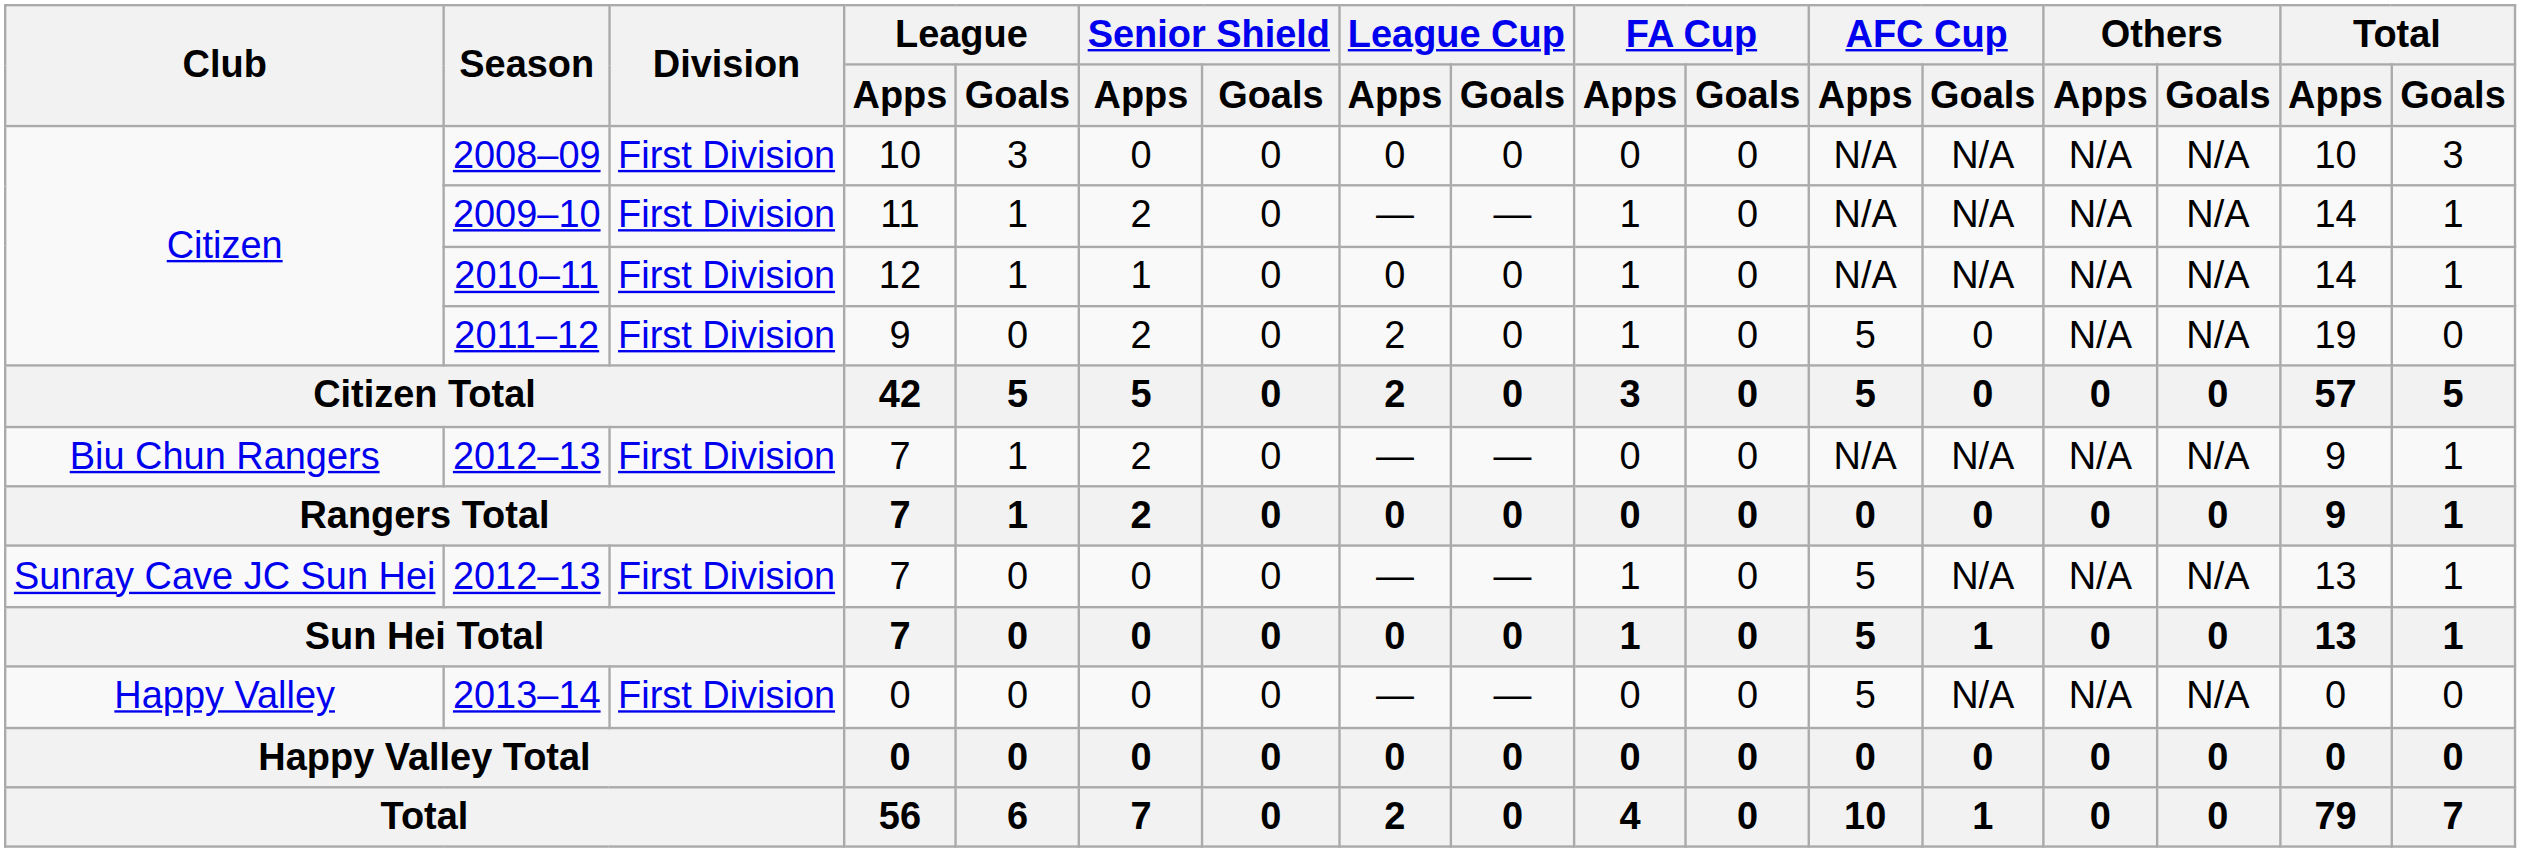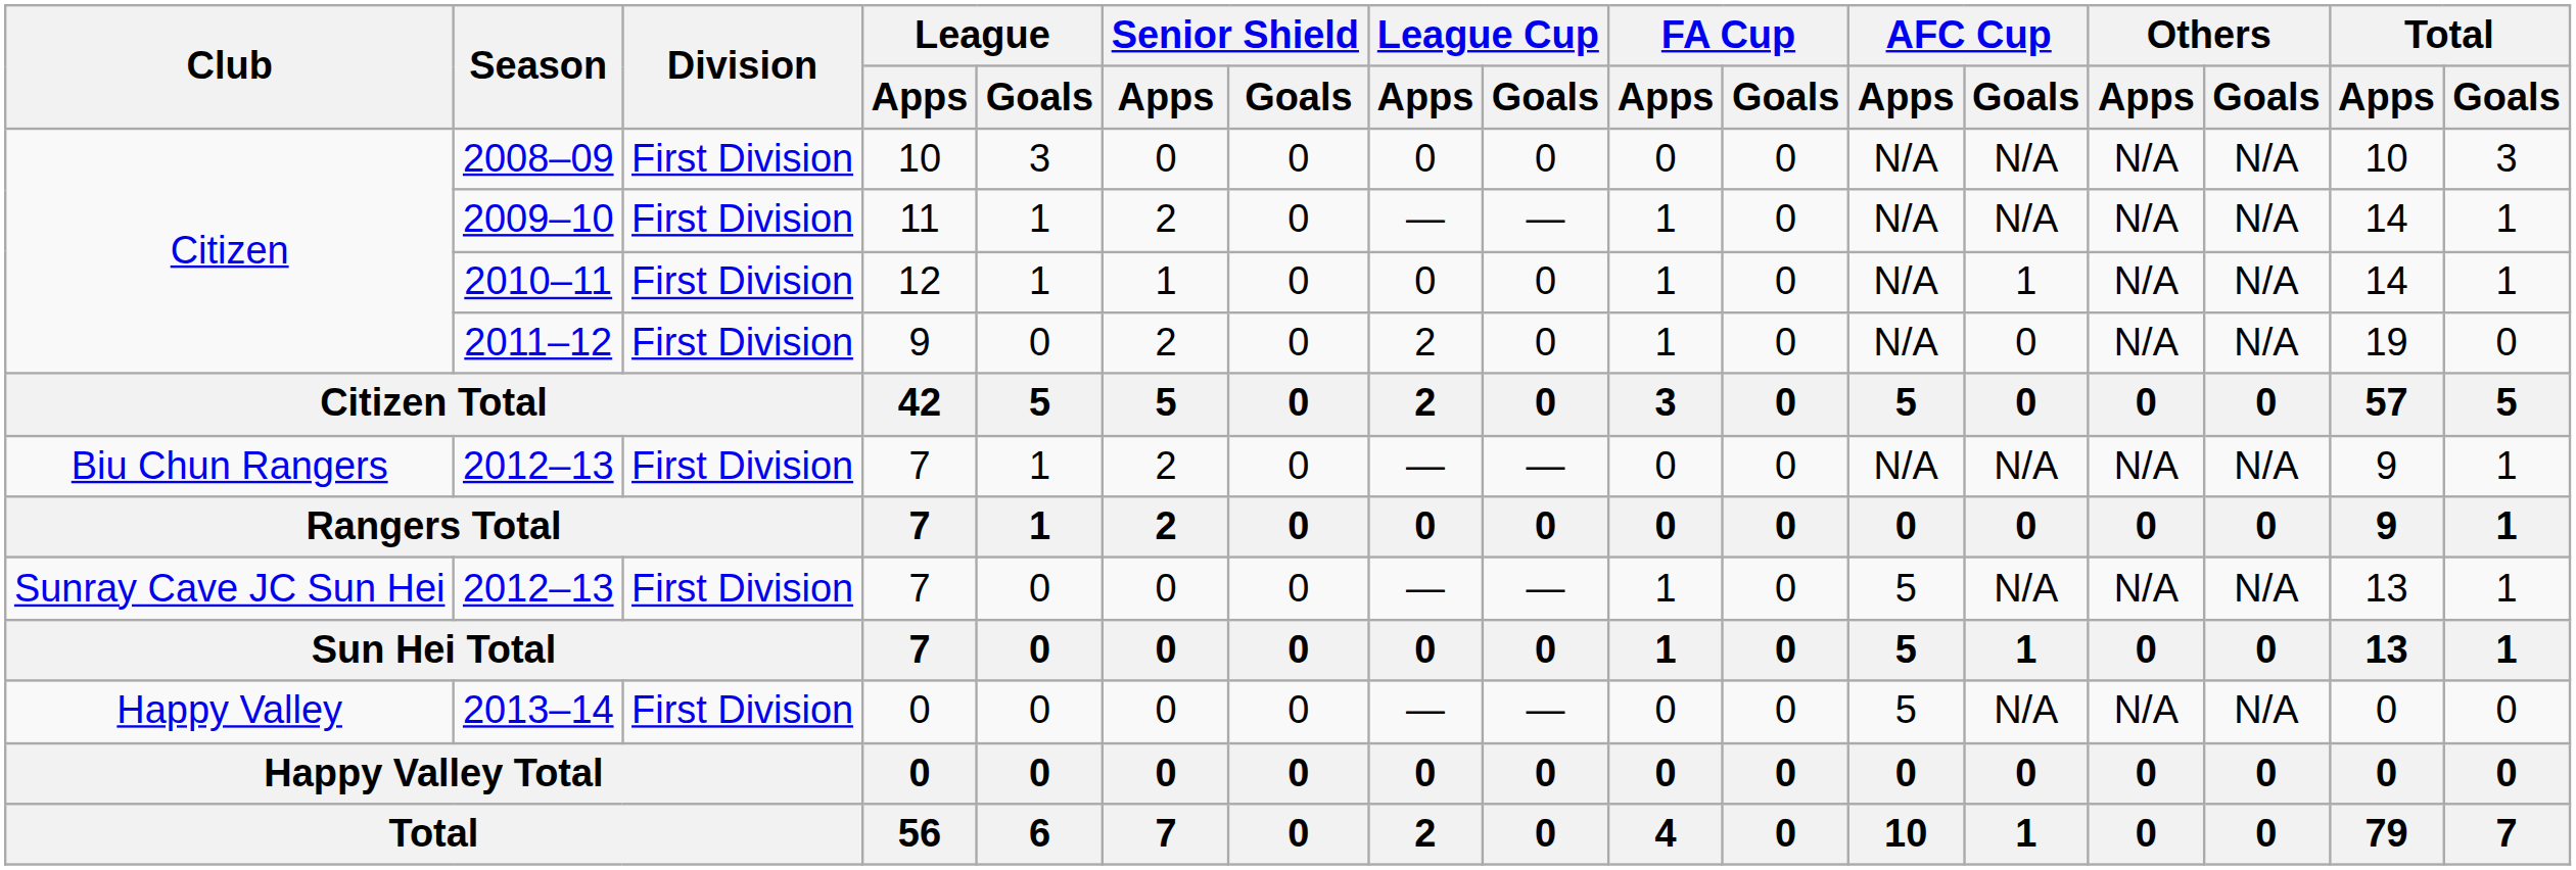 <table class="wikitable" style="text-align: center;">
 <tr>
 <th rowspan="2">Club</th>
 <th rowspan="2">Season</th>
 <th rowspan="2">Division</th>
 <th colspan="2">League</th>
 <th colspan="2"><a href='#'>Senior Shield</a></th>
 <th colspan="2"><a href='#'>League Cup</a></th>
 <th colspan="2"><a href='#'>FA Cup</a></th>
 <th colspan="2"><a href='#'>AFC Cup</a></th>
 <th colspan="2">Others</th>
 <th colspan="2">Total</th>
 </tr>
 <tr>
 <th>Apps</th>
 <th>Goals</th>
 <th>Apps</th>
 <th>Goals</th>
 <th>Apps</th>
 <th>Goals</th>
 <th>Apps</th>
 <th>Goals</th>
 <th>Apps</th>
 <th>Goals</th>
 <th>Apps</th>
 <th>Goals</th>
 <th>Apps</th>
 <th>Goals</th>
 </tr>
 <tr>
 <td rowspan="4" valign="center"><a href='#'>Citizen</a></td>
 <td><a href='#'>2008–09</a></td>
 <td><a href='#'>First Division</a></td>
 <td>10</td>
 <td>3</td>
 <td>0</td>
 <td>0</td>
 <td>0</td>
 <td>0</td>
 <td>0</td>
 <td>0</td>
 <td>N/A</td>
 <td>N/A</td>
 <td>N/A</td>
 <td>N/A</td>
 <td>10</td>
 <td>3</td>
 </tr>
 <tr>
 <td><a href='#'>2009–10</a></td>
 <td><a href='#'>First Division</a></td>
 <td>11</td>
 <td>1</td>
 <td>2</td>
 <td>0</td>
 <td>—</td>
 <td>—</td>
 <td>1</td>
 <td>0</td>
 <td>N/A</td>
 <td>N/A</td>
 <td>N/A</td>
 <td>N/A</td>
 <td>14</td>
 <td>1</td>
 </tr>
 <tr>
 <td><a href='#'>2010–11</a></td>
 <td><a href='#'>First Division</a></td>
 <td>12</td>
 <td>1</td>
 <td>1</td>
 <td>0</td>
 <td>0</td>
 <td>0</td>
 <td>1</td>
 <td>0</td>
 <td>N/A</td>
-<td>N/A</td>
+<td>1</td>
 <td>N/A</td>
 <td>N/A</td>
 <td>14</td>
 <td>1</td>
 </tr>
 <tr>
 <td><a href='#'>2011–12</a></td>
 <td><a href='#'>First Division</a></td>
 <td>9</td>
 <td>0</td>
 <td>2</td>
 <td>0</td>
 <td>2</td>
 <td>0</td>
 <td>1</td>
 <td>0</td>
-<td>5</td>
+<td>N/A</td>
 <td>0</td>
 <td>N/A</td>
 <td>N/A</td>
 <td>19</td>
 <td>0</td>
 </tr>
 <tr>
 <th colspan="3">Citizen Total</th>
 <th>42</th>
 <th>5</th>
 <th>5</th>
 <th>0</th>
 <th>2</th>
 <th>0</th>
 <th>3</th>
 <th>0</th>
 <th>5</th>
 <th>0</th>
 <th>0</th>
 <th>0</th>
 <th>57</th>
 <th>5</th>
 </tr>
 <tr>
 <td rowspan="1" valign="center"><a href='#'>Biu Chun Rangers</a></td>
 <td><a href='#'>2012–13</a></td>
 <td><a href='#'>First Division</a></td>
 <td>7</td>
 <td>1</td>
 <td>2</td>
 <td>0</td>
 <td>—</td>
 <td>—</td>
 <td>0</td>
 <td>0</td>
 <td>N/A</td>
 <td>N/A</td>
 <td>N/A</td>
 <td>N/A</td>
 <td>9</td>
 <td>1</td>
 </tr>
 <tr>
 <th colspan="3">Rangers Total</th>
 <th>7</th>
 <th>1</th>
 <th>2</th>
 <th>0</th>
 <th>0</th>
 <th>0</th>
 <th>0</th>
 <th>0</th>
 <th>0</th>
 <th>0</th>
 <th>0</th>
 <th>0</th>
 <th>9</th>
 <th>1</th>
 </tr>
 <tr>
 <td rowspan="1" valign="center"><a href='#'>Sunray Cave JC Sun Hei</a></td>
 <td><a href='#'>2012–13</a></td>
 <td><a href='#'>First Division</a></td>
 <td>7</td>
 <td>0</td>
 <td>0</td>
 <td>0</td>
 <td>—</td>
 <td>—</td>
 <td>1</td>
 <td>0</td>
 <td>5</td>
 <td>N/A</td>
 <td>N/A</td>
 <td>N/A</td>
 <td>13</td>
 <td>1</td>
 </tr>
 <tr>
 <th colspan="3">Sun Hei Total</th>
 <th>7</th>
 <th>0</th>
 <th>0</th>
 <th>0</th>
 <th>0</th>
 <th>0</th>
 <th>1</th>
 <th>0</th>
 <th>5</th>
 <th>1</th>
 <th>0</th>
 <th>0</th>
 <th>13</th>
 <th>1</th>
 </tr>
 <tr>
 <td rowspan="1" valign="center"><a href='#'>Happy Valley</a></td>
 <td><a href='#'>2013–14</a></td>
 <td><a href='#'>First Division</a></td>
 <td>0</td>
 <td>0</td>
 <td>0</td>
 <td>0</td>
 <td>—</td>
 <td>—</td>
 <td>0</td>
 <td>0</td>
 <td>5</td>
 <td>N/A</td>
 <td>N/A</td>
 <td>N/A</td>
 <td>0</td>
 <td>0</td>
 </tr>
 <tr>
 <th colspan="3">Happy Valley Total</th>
 <th>0</th>
 <th>0</th>
 <th>0</th>
 <th>0</th>
 <th>0</th>
 <th>0</th>
 <th>0</th>
 <th>0</th>
 <th>0</th>
 <th>0</th>
 <th>0</th>
 <th>0</th>
 <th>0</th>
 <th>0</th>
 </tr>
 <tr>
 <th colspan="3">Total</th>
 <th>56</th>
 <th>6</th>
 <th>7</th>
 <th>0</th>
 <th>2</th>
 <th>0</th>
 <th>4</th>
 <th>0</th>
 <th>10</th>
 <th>1</th>
 <th>0</th>
 <th>0</th>
 <th>79</th>
 <th>7</th>
 </tr>
 </table>
